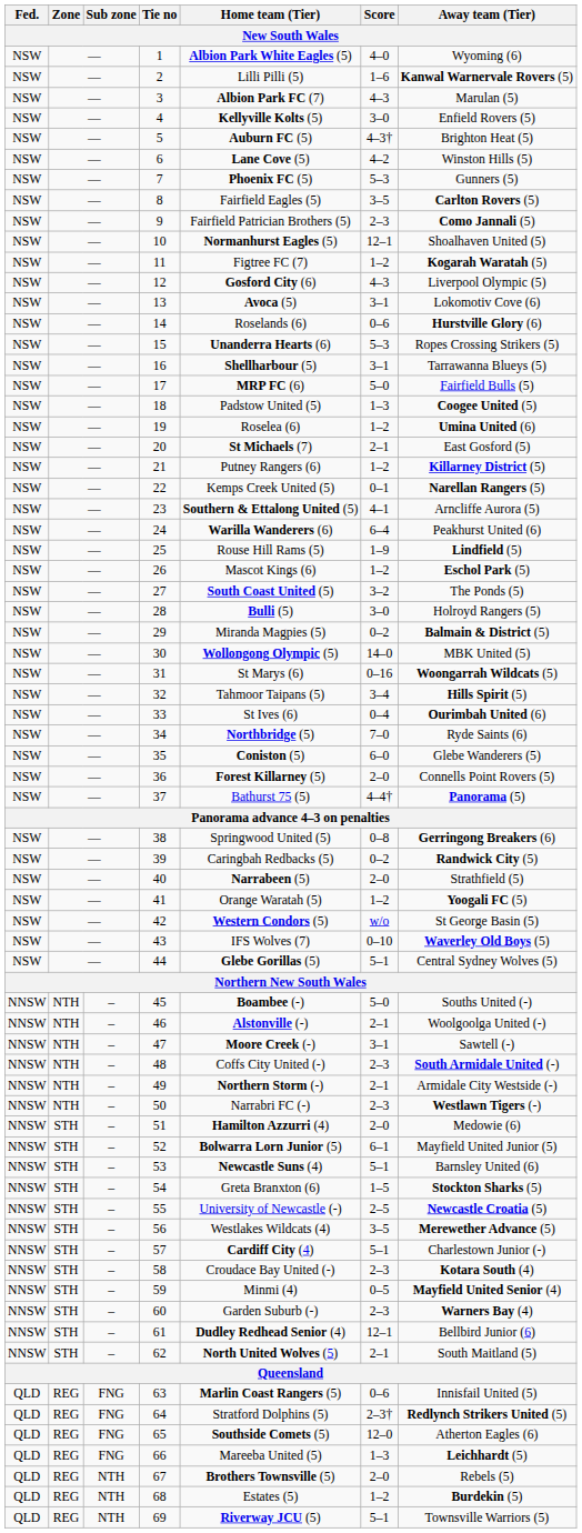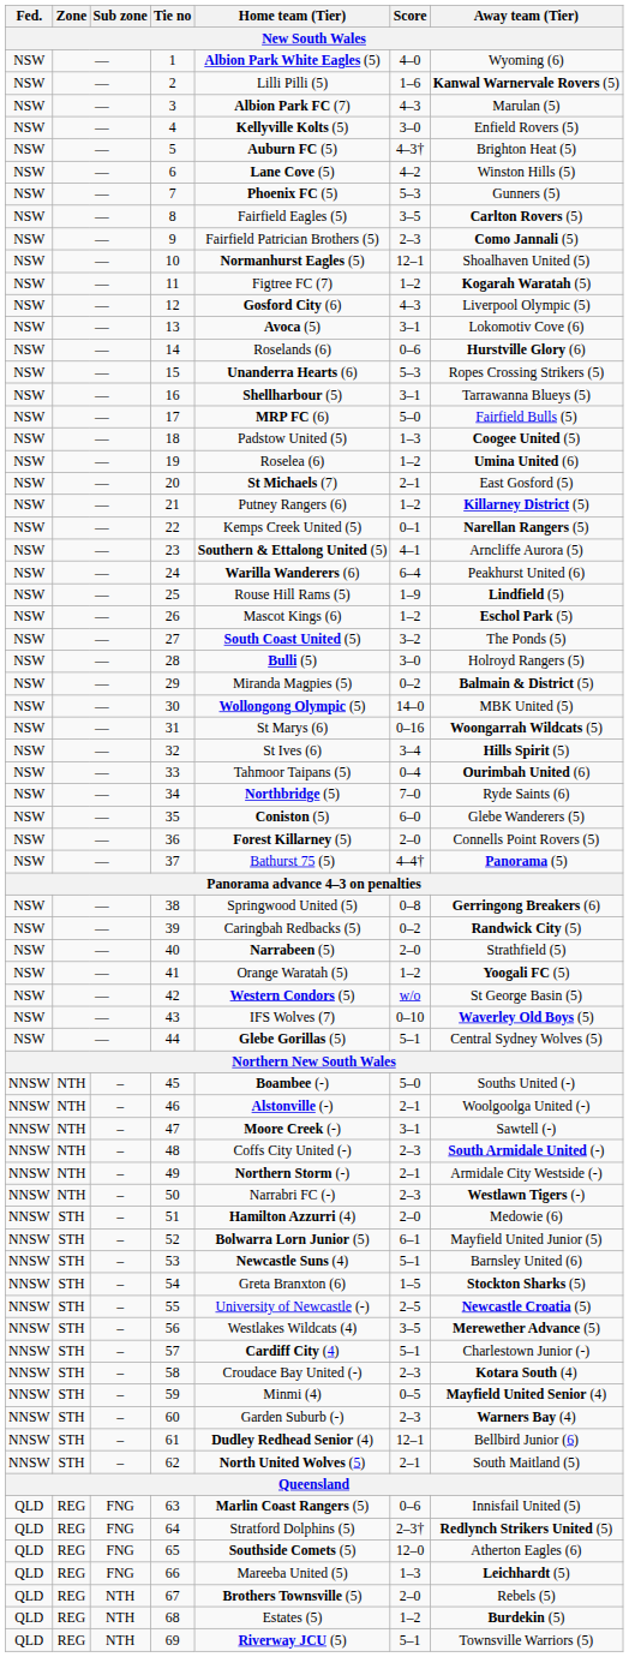 <table class="wikitable" style="text-align:center">
 <tr>
 <th>Fed.</th>
 <th>Zone</th>
 <th>Sub zone</th>
 <th>Tie no</th>
 <th>Home team (Tier)</th>
 <th>Score</th>
 <th>Away team (Tier)</th>
 </tr>
 <tr>
 <th colspan=7><a href='#'>New South Wales</a></th>
 </tr>
 <tr>
 <td>NSW</td>
 <td colspan=2>—</td>
 <td>1</td>
 <td><strong><a href='#'>Albion Park White Eagles</a></strong> (5)</td>
 <td>4–0</td>
 <td>Wyoming (6)</td>
 </tr>
 <tr>
 <td>NSW</td>
 <td colspan=2>—</td>
 <td>2</td>
 <td>Lilli Pilli (5)</td>
 <td>1–6</td>
 <td><strong>Kanwal Warnervale Rovers</strong> (5)</td>
 </tr>
 <tr>
 <td>NSW</td>
 <td colspan=2>—</td>
 <td>3</td>
 <td><strong>Albion Park FC</strong> (7)</td>
 <td>4–3</td>
 <td>Marulan (5)</td>
 </tr>
 <tr>
 <td>NSW</td>
 <td colspan=2>—</td>
 <td>4</td>
 <td><strong>Kellyville Kolts</strong> (5)</td>
 <td>3–0</td>
 <td>Enfield Rovers (5)</td>
 </tr>
 <tr>
 <td>NSW</td>
 <td colspan=2>—</td>
 <td>5</td>
 <td><strong>Auburn FC</strong> (5)</td>
 <td>4–3†</td>
 <td>Brighton Heat (5)</td>
 </tr>
 <tr>
 <td>NSW</td>
 <td colspan=2>—</td>
 <td>6</td>
 <td><strong>Lane Cove</strong> (5)</td>
 <td>4–2</td>
 <td>Winston Hills (5)</td>
 </tr>
 <tr>
 <td>NSW</td>
 <td colspan=2>—</td>
 <td>7</td>
 <td><strong>Phoenix FC</strong> (5)</td>
 <td>5–3</td>
 <td>Gunners (5)</td>
 </tr>
 <tr>
 <td>NSW</td>
 <td colspan=2>—</td>
 <td>8</td>
 <td>Fairfield Eagles (5)</td>
 <td>3–5</td>
 <td><strong>Carlton Rovers</strong> (5)</td>
 </tr>
 <tr>
 <td>NSW</td>
 <td colspan=2>—</td>
 <td>9</td>
 <td>Fairfield Patrician Brothers (5)</td>
 <td>2–3</td>
 <td><strong>Como Jannali</strong> (5)</td>
 </tr>
 <tr>
 <td>NSW</td>
 <td colspan=2>—</td>
 <td>10</td>
 <td><strong>Normanhurst Eagles</strong> (5)</td>
 <td>12–1</td>
 <td>Shoalhaven United (5)</td>
 </tr>
 <tr>
 <td>NSW</td>
 <td colspan=2>—</td>
 <td>11</td>
 <td>Figtree FC (7)</td>
 <td>1–2</td>
 <td><strong>Kogarah Waratah</strong> (5)</td>
 </tr>
 <tr>
 <td>NSW</td>
 <td colspan=2>—</td>
 <td>12</td>
 <td><strong>Gosford City</strong> (6)</td>
 <td>4–3</td>
 <td>Liverpool Olympic (5)</td>
 </tr>
 <tr>
 <td>NSW</td>
 <td colspan=2>—</td>
 <td>13</td>
 <td><strong>Avoca</strong> (5)</td>
 <td>3–1</td>
 <td>Lokomotiv Cove (6)</td>
 </tr>
 <tr>
 <td>NSW</td>
 <td colspan=2>—</td>
 <td>14</td>
 <td>Roselands (6)</td>
 <td>0–6</td>
 <td><strong>Hurstville Glory</strong> (6)</td>
 </tr>
 <tr>
 <td>NSW</td>
 <td colspan=2>—</td>
 <td>15</td>
 <td><strong>Unanderra Hearts</strong> (6)</td>
 <td>5–3</td>
 <td>Ropes Crossing Strikers (5)</td>
 </tr>
 <tr>
 <td>NSW</td>
 <td colspan=2>—</td>
 <td>16</td>
 <td><strong>Shellharbour</strong> (5)</td>
 <td>3–1</td>
 <td>Tarrawanna Blueys (5)</td>
 </tr>
 <tr>
 <td>NSW</td>
 <td colspan=2>—</td>
 <td>17</td>
 <td><strong>MRP FC</strong> (6)</td>
 <td>5–0</td>
 <td><a href='#'>Fairfield Bulls</a> (5)</td>
 </tr>
 <tr>
 <td>NSW</td>
 <td colspan=2>—</td>
 <td>18</td>
 <td>Padstow United (5)</td>
 <td>1–3</td>
 <td><strong>Coogee United</strong> (5)</td>
 </tr>
 <tr>
 <td>NSW</td>
 <td colspan=2>—</td>
 <td>19</td>
 <td>Roselea (6)</td>
 <td>1–2</td>
 <td><strong>Umina United</strong> (6)</td>
 </tr>
 <tr>
 <td>NSW</td>
 <td colspan=2>—</td>
 <td>20</td>
 <td><strong>St Michaels</strong> (7)</td>
 <td>2–1</td>
 <td>East Gosford (5)</td>
 </tr>
 <tr>
 <td>NSW</td>
 <td colspan=2>—</td>
 <td>21</td>
 <td>Putney Rangers (6)</td>
 <td>1–2</td>
 <td><strong><a href='#'>Killarney District</a></strong> (5)</td>
 </tr>
 <tr>
 <td>NSW</td>
 <td colspan=2>—</td>
 <td>22</td>
 <td>Kemps Creek United (5)</td>
 <td>0–1</td>
 <td><strong>Narellan Rangers</strong> (5)</td>
 </tr>
 <tr>
 <td>NSW</td>
 <td colspan=2>—</td>
 <td>23</td>
 <td><strong>Southern & Ettalong United</strong> (5)</td>
 <td>4–1</td>
 <td>Arncliffe Aurora (5)</td>
 </tr>
 <tr>
 <td>NSW</td>
 <td colspan=2>—</td>
 <td>24</td>
 <td><strong>Warilla Wanderers</strong> (6)</td>
 <td>6–4</td>
 <td>Peakhurst United (6)</td>
 </tr>
 <tr>
 <td>NSW</td>
 <td colspan=2>—</td>
 <td>25</td>
 <td>Rouse Hill Rams (5)</td>
 <td>1–9</td>
 <td><strong>Lindfield</strong> (5)</td>
 </tr>
 <tr>
 <td>NSW</td>
 <td colspan=2>—</td>
 <td>26</td>
 <td>Mascot Kings (6)</td>
 <td>1–2</td>
 <td><strong>Eschol Park</strong> (5)</td>
 </tr>
 <tr>
 <td>NSW</td>
 <td colspan=2>—</td>
 <td>27</td>
 <td><strong><a href='#'>South Coast United</a></strong> (5)</td>
 <td>3–2</td>
 <td>The Ponds (5)</td>
 </tr>
 <tr>
 <td>NSW</td>
 <td colspan=2>—</td>
 <td>28</td>
 <td><strong><a href='#'>Bulli</a></strong> (5)</td>
 <td>3–0</td>
 <td>Holroyd Rangers (5)</td>
 </tr>
 <tr>
 <td>NSW</td>
 <td colspan=2>—</td>
 <td>29</td>
 <td>Miranda Magpies (5)</td>
 <td>0–2</td>
 <td><strong>Balmain & District</strong> (5)</td>
 </tr>
 <tr>
 <td>NSW</td>
 <td colspan=2>—</td>
 <td>30</td>
 <td><strong><a href='#'>Wollongong Olympic</a></strong> (5)</td>
 <td>14–0</td>
 <td>MBK United (5)</td>
 </tr>
 <tr>
 <td>NSW</td>
 <td colspan=2>—</td>
 <td>31</td>
 <td>St Marys (6)</td>
 <td>0–16</td>
 <td><strong>Woongarrah Wildcats</strong> (5)</td>
 </tr>
 <tr>
 <td>NSW</td>
 <td colspan=2>—</td>
 <td>32</td>
-<td>Tahmoor Taipans (5)</td>
+<td>St Ives (6)</td>
 <td>3–4</td>
 <td><strong>Hills Spirit</strong> (5)</td>
 </tr>
 <tr>
 <td>NSW</td>
 <td colspan=2>—</td>
 <td>33</td>
-<td>St Ives (6)</td>
+<td>Tahmoor Taipans (5)</td>
 <td>0–4</td>
 <td><strong>Ourimbah United</strong> (6)</td>
 </tr>
 <tr>
 <td>NSW</td>
 <td colspan=2>—</td>
 <td>34</td>
 <td><strong><a href='#'>Northbridge</a></strong> (5)</td>
 <td>7–0</td>
 <td>Ryde Saints (6)</td>
 </tr>
 <tr>
 <td>NSW</td>
 <td colspan=2>—</td>
 <td>35</td>
 <td><strong>Coniston</strong> (5)</td>
 <td>6–0</td>
 <td>Glebe Wanderers (5)</td>
 </tr>
 <tr>
 <td>NSW</td>
 <td colspan=2>—</td>
 <td>36</td>
 <td><strong>Forest Killarney</strong> (5)</td>
 <td>2–0</td>
 <td>Connells Point Rovers (5)</td>
 </tr>
 <tr>
 <td>NSW</td>
 <td colspan=2>—</td>
 <td>37</td>
 <td><a href='#'>Bathurst 75</a> (5)</td>
 <td>4–4†</td>
 <td><strong><a href='#'>Panorama</a></strong> (5)</td>
 </tr>
 <tr>
 <th colspan=7><strong>Panorama</strong> advance 4–3 on penalties</th>
 </tr>
 <tr>
 <td>NSW</td>
 <td colspan=2>—</td>
 <td>38</td>
 <td>Springwood United (5)</td>
 <td>0–8</td>
 <td><strong>Gerringong Breakers</strong> (6)</td>
 </tr>
 <tr>
 <td>NSW</td>
 <td colspan=2>—</td>
 <td>39</td>
 <td>Caringbah Redbacks (5)</td>
 <td>0–2</td>
 <td><strong>Randwick City</strong> (5)</td>
 </tr>
 <tr>
 <td>NSW</td>
 <td colspan=2>—</td>
 <td>40</td>
 <td><strong>Narrabeen</strong> (5)</td>
 <td>2–0</td>
 <td>Strathfield (5)</td>
 </tr>
 <tr>
 <td>NSW</td>
 <td colspan=2>—</td>
 <td>41</td>
 <td>Orange Waratah (5)</td>
 <td>1–2</td>
 <td><strong>Yoogali FC</strong> (5)</td>
 </tr>
 <tr>
 <td>NSW</td>
 <td colspan=2>—</td>
 <td>42</td>
 <td><strong><a href='#'>Western Condors</a></strong> (5)</td>
 <td><a href='#'>w/o</a></td>
 <td>St George Basin (5)</td>
 </tr>
 <tr>
 <td>NSW</td>
 <td colspan=2>—</td>
 <td>43</td>
 <td>IFS Wolves (7)</td>
 <td>0–10</td>
 <td><strong><a href='#'>Waverley Old Boys</a></strong> (5)</td>
 </tr>
 <tr>
 <td>NSW</td>
 <td colspan=2>—</td>
 <td>44</td>
 <td><strong>Glebe Gorillas</strong> (5)</td>
 <td>5–1</td>
 <td>Central Sydney Wolves (5)</td>
 </tr>
 <tr>
 <th colspan=7><a href='#'>Northern New South Wales</a></th>
 </tr>
 <tr>
 <td>NNSW</td>
 <td>NTH</td>
 <td>–</td>
 <td>45</td>
 <td><strong>Boambee</strong> (-)</td>
 <td>5–0</td>
 <td>Souths United (-)</td>
 </tr>
 <tr>
 <td>NNSW</td>
 <td>NTH</td>
 <td>–</td>
 <td>46</td>
 <td><strong><a href='#'>Alstonville</a></strong> (-)</td>
 <td>2–1</td>
 <td>Woolgoolga United (-)</td>
 </tr>
 <tr>
 <td>NNSW</td>
 <td>NTH</td>
 <td>–</td>
 <td>47</td>
 <td><strong>Moore Creek</strong> (-)</td>
 <td>3–1</td>
 <td>Sawtell (-)</td>
 </tr>
 <tr>
 <td>NNSW</td>
 <td>NTH</td>
 <td>–</td>
 <td>48</td>
 <td>Coffs City United (-)</td>
 <td>2–3</td>
 <td><strong><a href='#'>South Armidale United</a></strong> (-)</td>
 </tr>
 <tr>
 <td>NNSW</td>
 <td>NTH</td>
 <td>–</td>
 <td>49</td>
 <td><strong>Northern Storm</strong> (-)</td>
 <td>2–1</td>
 <td>Armidale City Westside (-)</td>
 </tr>
 <tr>
 <td>NNSW</td>
 <td>NTH</td>
 <td>–</td>
 <td>50</td>
 <td>Narrabri FC (-)</td>
 <td>2–3</td>
 <td><strong>Westlawn Tigers</strong> (-)</td>
 </tr>
 <tr>
 <td>NNSW</td>
 <td>STH</td>
 <td>–</td>
 <td>51</td>
 <td><strong>Hamilton Azzurri</strong> (4)</td>
 <td>2–0</td>
 <td>Medowie (6)</td>
 </tr>
 <tr>
 <td>NNSW</td>
 <td>STH</td>
 <td>–</td>
 <td>52</td>
 <td><strong>Bolwarra Lorn Junior</strong> (5)</td>
 <td>6–1</td>
 <td>Mayfield United Junior (5)</td>
 </tr>
 <tr>
 <td>NNSW</td>
 <td>STH</td>
 <td>–</td>
 <td>53</td>
 <td><strong>Newcastle Suns</strong> (4)</td>
 <td>5–1</td>
 <td>Barnsley United (6)</td>
 </tr>
 <tr>
 <td>NNSW</td>
 <td>STH</td>
 <td>–</td>
 <td>54</td>
 <td>Greta Branxton (6)</td>
 <td>1–5</td>
 <td><strong>Stockton Sharks</strong> (5)</td>
 </tr>
 <tr>
 <td>NNSW</td>
 <td>STH</td>
 <td>–</td>
 <td>55</td>
 <td><a href='#'>University of Newcastle</a> (-)</td>
 <td>2–5</td>
 <td><strong><a href='#'>Newcastle Croatia</a></strong> (5)</td>
 </tr>
 <tr>
 <td>NNSW</td>
 <td>STH</td>
 <td>–</td>
 <td>56</td>
 <td>Westlakes Wildcats (4)</td>
 <td>3–5</td>
 <td><strong>Merewether Advance</strong> (5)</td>
 </tr>
 <tr>
 <td>NNSW</td>
 <td>STH</td>
 <td>–</td>
 <td>57</td>
 <td><strong>Cardiff City</strong> (<a href='#'>4</a>)</td>
 <td>5–1</td>
 <td>Charlestown Junior (-)</td>
 </tr>
 <tr>
 <td>NNSW</td>
 <td>STH</td>
 <td>–</td>
 <td>58</td>
 <td>Croudace Bay United (-)</td>
 <td>2–3</td>
 <td><strong>Kotara South</strong> (4)</td>
 </tr>
 <tr>
 <td>NNSW</td>
 <td>STH</td>
 <td>–</td>
 <td>59</td>
 <td>Minmi (4)</td>
 <td>0–5</td>
 <td><strong>Mayfield United Senior</strong> (4)</td>
 </tr>
 <tr>
 <td>NNSW</td>
 <td>STH</td>
 <td>–</td>
 <td>60</td>
 <td>Garden Suburb (-)</td>
 <td>2–3</td>
 <td><strong>Warners Bay</strong> (4)</td>
 </tr>
 <tr>
 <td>NNSW</td>
 <td>STH</td>
 <td>–</td>
 <td>61</td>
 <td><strong>Dudley Redhead Senior</strong> (4)</td>
 <td>12–1</td>
 <td>Bellbird Junior (<a href='#'>6</a>)</td>
 </tr>
 <tr>
 <td>NNSW</td>
 <td>STH</td>
 <td>–</td>
 <td>62</td>
 <td><strong>North United Wolves</strong> (<a href='#'>5</a>)</td>
 <td>2–1</td>
 <td>South Maitland (5)</td>
 </tr>
 <tr>
 <th colspan=7><a href='#'>Queensland</a></th>
 </tr>
 <tr>
 <td>QLD</td>
 <td>REG</td>
 <td>FNG</td>
 <td>63</td>
 <td><strong>Marlin Coast Rangers</strong> (5)</td>
 <td>0–6</td>
 <td>Innisfail United (5)</td>
 </tr>
 <tr>
 <td>QLD</td>
 <td>REG</td>
 <td>FNG</td>
 <td>64</td>
 <td>Stratford Dolphins (5)</td>
 <td>2–3†</td>
 <td><strong>Redlynch Strikers United</strong> (5)</td>
 </tr>
 <tr>
 <td>QLD</td>
 <td>REG</td>
 <td>FNG</td>
 <td>65</td>
 <td><strong>Southside Comets</strong> (5)</td>
 <td>12–0</td>
 <td>Atherton Eagles (6)</td>
 </tr>
 <tr>
 <td>QLD</td>
 <td>REG</td>
 <td>FNG</td>
 <td>66</td>
 <td>Mareeba United (5)</td>
 <td>1–3</td>
 <td><strong>Leichhardt</strong> (5)</td>
 </tr>
 <tr>
 <td>QLD</td>
 <td>REG</td>
 <td>NTH</td>
 <td>67</td>
 <td><strong>Brothers Townsville</strong> (5)</td>
 <td>2–0</td>
 <td>Rebels (5)</td>
 </tr>
 <tr>
 <td>QLD</td>
 <td>REG</td>
 <td>NTH</td>
 <td>68</td>
 <td>Estates (5)</td>
 <td>1–2</td>
 <td><strong>Burdekin</strong> (5)</td>
 </tr>
 <tr>
 <td>QLD</td>
 <td>REG</td>
 <td>NTH</td>
 <td>69</td>
 <td><strong><a href='#'>Riverway JCU</a></strong> (5)</td>
 <td>5–1</td>
 <td>Townsville Warriors (5)</td>
 </tr>
 </table>
